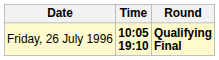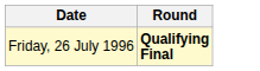 <table class="wikitable">
 <tr>
 <th>Date</th>
-<th>Time</th>
 <th>Round</th>
 </tr>
 <tr style=background:lemonchiffon>
 <td>Friday, 26 July 1996</td>
-<td><strong>10:05</strong><br><strong>19:10</strong></td>
 <td><strong>Qualifying</strong><br><strong>Final</strong></td>
 </tr>
 </table>
